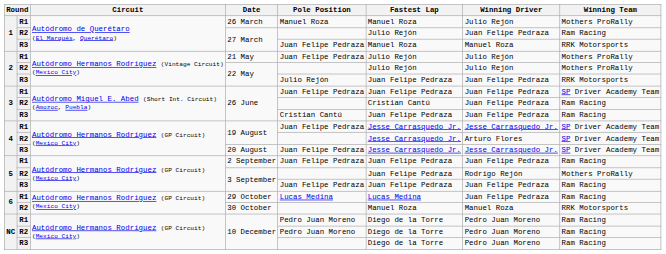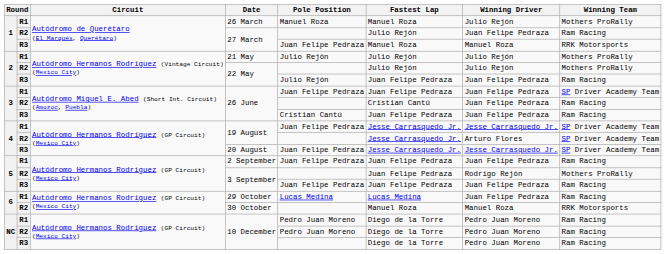 <table class="wikitable" style="font-size: 85%">
 <tr>
 <th colspan=2>Round</th>
 <th>Circuit</th>
 <th>Date</th>
 <th>Pole Position</th>
 <th>Fastest Lap</th>
 <th>Winning Driver</th>
 <th>Winning Team</th>
 </tr>
 <tr>
 <th rowspan=3>1</th>
 <th>R1</th>
 <td rowspan=3><a href='#'>Autódromo de Querétaro</a><br><small>(<a href='#'>El Marqués</a>, <a href='#'>Querétaro</a>)</small></td>
 <td>26 March</td>
 <td> Manuel Roza</td>
 <td> Manuel Roza</td>
 <td> Julio Rejón</td>
 <td> Mothers ProRally</td>
 </tr>
 <tr>
 <th>R2</th>
 <td rowspan=2>27 March</td>
 <td></td>
 <td> Julio Rejón</td>
 <td> Juan Felipe Pedraza</td>
 <td> Ram Racing</td>
 </tr>
 <tr>
 <th>R3</th>
 <td> Juan Felipe Pedraza</td>
 <td> Manuel Roza</td>
 <td> Manuel Roza</td>
 <td> RRK Motorsports</td>
 </tr>
 <tr>
 <th rowspan=3>2</th>
 <th>R1</th>
 <td rowspan=3 nowrap><a href='#'>Autódromo Hermanos Rodríguez</a> <small>(Vintage Circuit)</small><br><small>(<a href='#'>Mexico City</a>)</small></td>
 <td>21 May</td>
-<td nowrap> Juan Felipe Pedraza</td>
+<td> Julio Rejón</td>
 <td> Julio Rejón</td>
 <td> Julio Rejón</td>
 <td> Mothers ProRally</td>
 </tr>
 <tr>
 <th>R2</th>
 <td rowspan=2>22 May</td>
 <td></td>
 <td> Julio Rejón</td>
 <td> Julio Rejón</td>
 <td> Mothers ProRally</td>
 </tr>
 <tr>
 <th>R3</th>
 <td> Julio Rejón</td>
 <td> Juan Felipe Pedraza</td>
 <td> Juan Felipe Pedraza</td>
-<td> RRK Motorsports</td>
+<td> Ram Racing</td>
 </tr>
 <tr>
 <th rowspan=3>3</th>
 <th>R1</th>
 <td rowspan=3 nowrap><a href='#'>Autódromo Miguel E. Abed</a> <small>(Short Int. Circuit)</small> <br><small>(<a href='#'>Amozoc</a>, <a href='#'>Puebla</a>)</small></td>
 <td rowspan=3>26 June</td>
 <td nowrap> Juan Felipe Pedraza</td>
 <td nowrap> Juan Felipe Pedraza</td>
 <td nowrap> Juan Felipe Pedraza</td>
 <td nowrap> <a href='#'>SP</a> Driver Academy Team</td>
 </tr>
 <tr>
 <th>R2</th>
 <td></td>
 <td> Cristian Cantú</td>
 <td> Juan Felipe Pedraza</td>
 <td> Ram Racing</td>
 </tr>
 <tr>
 <th>R3</th>
 <td> Cristian Cantú</td>
 <td> Juan Felipe Pedraza</td>
 <td> Juan Felipe Pedraza</td>
 <td> Ram Racing</td>
 </tr>
 <tr>
 <th rowspan=3>4</th>
 <th>R1</th>
 <td rowspan=3><a href='#'>Autódromo Hermanos Rodríguez</a> <small>(GP Circuit)</small><br><small>(<a href='#'>Mexico City</a>)</small></td>
 <td rowspan=2>19 August</td>
 <td> Juan Felipe Pedraza</td>
 <td nowrap> <a href='#'>Jesse Carrasquedo Jr.</a></td>
 <td nowrap> <a href='#'>Jesse Carrasquedo Jr.</a></td>
 <td> <a href='#'>SP</a> Driver Academy Team</td>
 </tr>
 <tr>
 <th>R2</th>
 <td></td>
 <td> <a href='#'>Jesse Carrasquedo Jr.</a></td>
 <td> Arturo Flores</td>
 <td> <a href='#'>SP</a> Driver Academy Team</td>
 </tr>
 <tr>
 <th>R3</th>
 <td>20 August</td>
 <td> Juan Felipe Pedraza</td>
 <td> <a href='#'>Jesse Carrasquedo Jr.</a></td>
 <td> <a href='#'>Jesse Carrasquedo Jr.</a></td>
 <td nowrap> <a href='#'>SP</a> Driver Academy Team</td>
 </tr>
 <tr>
 <th rowspan=3>5</th>
 <th>R1</th>
 <td rowspan=3><a href='#'>Autódromo Hermanos Rodríguez</a> <small>(GP Circuit)</small> <br><small>(<a href='#'>Mexico City</a>)</small></td>
 <td nowrap>2 September</td>
 <td> Juan Felipe Pedraza</td>
 <td> Juan Felipe Pedraza</td>
 <td> Juan Felipe Pedraza</td>
 <td> Ram Racing</td>
 </tr>
 <tr>
 <th>R2</th>
 <td rowspan=2>3 September</td>
 <td></td>
 <td> Juan Felipe Pedraza</td>
 <td> Rodrigo Rejón</td>
 <td> Mothers ProRally</td>
 </tr>
 <tr>
 <th>R3</th>
 <td> Juan Felipe Pedraza</td>
 <td> Juan Felipe Pedraza</td>
 <td> Juan Felipe Pedraza</td>
 <td> Ram Racing</td>
 </tr>
 <tr>
 <th rowspan=2>6</th>
 <th>R1</th>
 <td rowspan=2 nowrap><a href='#'>Autódromo Hermanos Rodríguez</a> <small>(GP Circuit)</small> <br><small>(<a href='#'>Mexico City</a>)</small></td>
 <td>29 October</td>
 <td> <a href='#'>Lucas Medina</a></td>
 <td> <a href='#'>Lucas Medina</a></td>
 <td> Juan Felipe Pedraza</td>
 <td> Ram Racing</td>
 </tr>
 <tr>
 <th>R2</th>
 <td>30 October</td>
 <td></td>
 <td> Manuel Roza</td>
 <td> Manuel Roza</td>
 <td> RRK Motorsports</td>
 </tr>
 <tr>
 <th rowspan=3>NC</th>
 <th>R1</th>
 <td rowspan=3><a href='#'>Autódromo Hermanos Rodríguez</a> <small>(GP Circuit)</small> <br><small>(<a href='#'>Mexico City</a>)</small></td>
 <td rowspan=3>10 December</td>
 <td> Pedro Juan Moreno</td>
 <td> Diego de la Torre</td>
 <td> Pedro Juan Moreno</td>
 <td> Ram Racing</td>
 </tr>
 <tr>
 <th>R2</th>
 <td> Pedro Juan Moreno</td>
 <td> Diego de la Torre</td>
 <td> Pedro Juan Moreno</td>
 <td> Ram Racing</td>
 </tr>
 <tr>
 <th>R3</th>
 <td></td>
 <td> Diego de la Torre</td>
 <td> Pedro Juan Moreno</td>
 <td> Ram Racing</td>
 </tr>
 </table>
